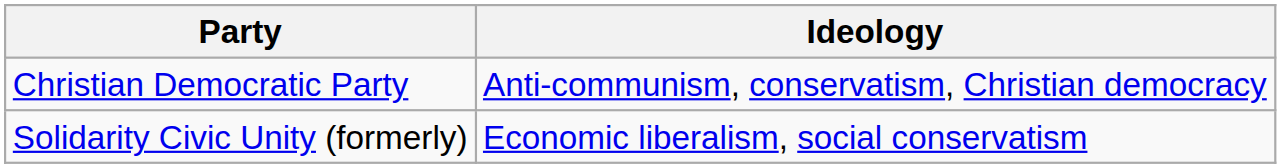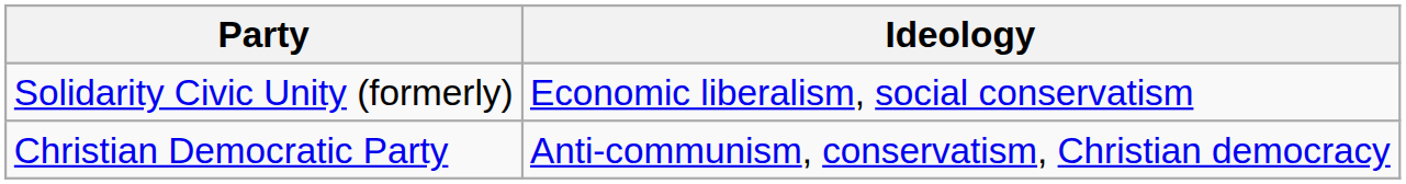 <table class="wikitable" style="font-size:95%">
 <tr>
 <th>Party</th>
 <th>Ideology</th>
 </tr>
 <tr>
+<td><a href='#'>Solidarity Civic Unity</a> (formerly)</td>
+<td><a href='#'>Economic liberalism</a>, <a href='#'>social conservatism</a></td>
+</tr>
+<tr>
 <td><a href='#'>Christian Democratic Party</a></td>
 <td><a href='#'>Anti-communism</a>, <a href='#'>conservatism</a>, <a href='#'>Christian democracy</a></td>
 </tr>
-<tr>
-<td><a href='#'>Solidarity Civic Unity</a> (formerly)</td>
-<td><a href='#'>Economic liberalism</a>, <a href='#'>social conservatism</a></td>
-</tr>
 </table>
